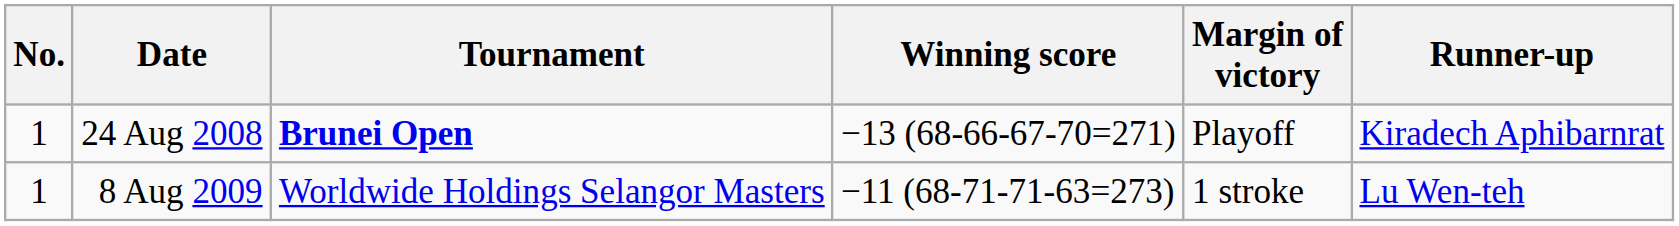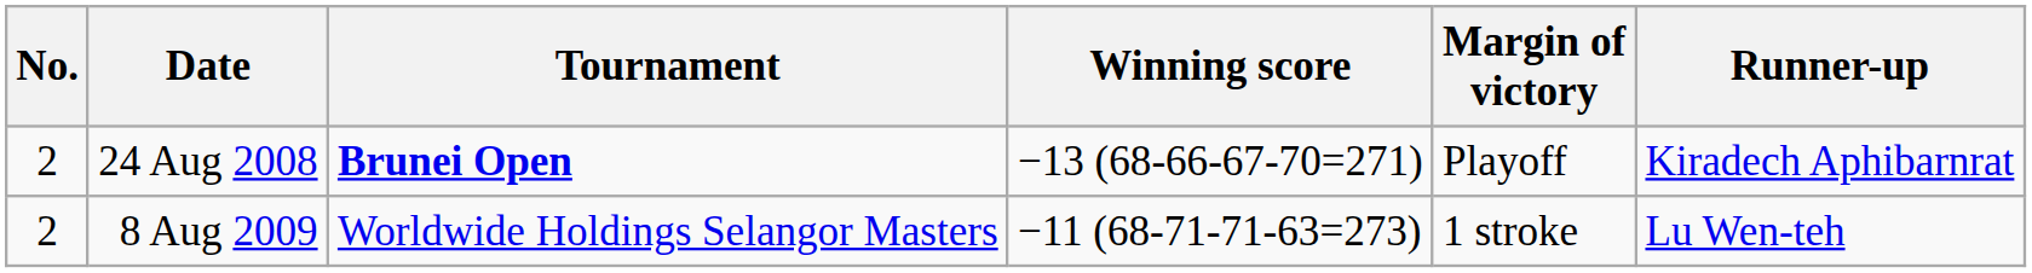 <table class="wikitable" style="font-size:95%;">
 <tr>
 <th>No.</th>
 <th>Date</th>
 <th>Tournament</th>
 <th>Winning score</th>
 <th>Margin of<br>victory</th>
 <th>Runner-up</th>
 </tr>
 <tr>
-<td align=center>1</td>
+<td align=center>2</td>
 <td align=right>24 Aug <a href='#'>2008</a></td>
 <td><strong><a href='#'>Brunei Open</a></strong></td>
 <td>−13 (68-66-67-70=271)</td>
 <td>Playoff</td>
 <td> <a href='#'>Kiradech Aphibarnrat</a></td>
 </tr>
 <tr>
-<td align=center>1</td>
+<td align=center>2</td>
 <td align=right>8 Aug <a href='#'>2009</a></td>
 <td><a href='#'>Worldwide Holdings Selangor Masters</a></td>
 <td>−11 (68-71-71-63=273)</td>
 <td>1 stroke</td>
 <td> <a href='#'>Lu Wen-teh</a></td>
 </tr>
 </table>
